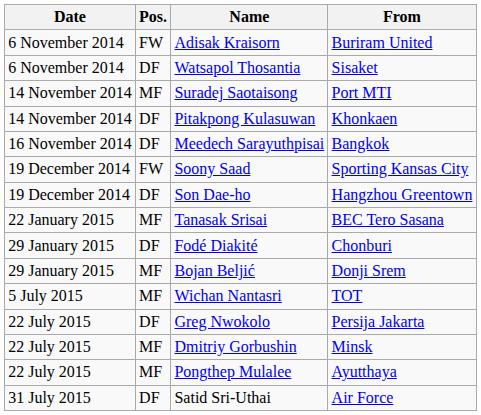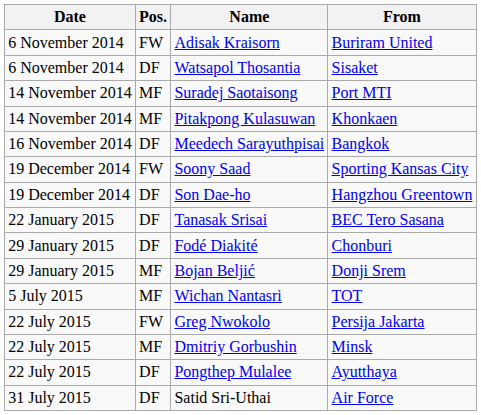 <table class="wikitable">
 <tr>
 <th>Date</th>
 <th>Pos.</th>
 <th>Name</th>
 <th>From</th>
 </tr>
 <tr>
 <td>6 November 2014</td>
 <td>FW</td>
 <td> <a href='#'>Adisak Kraisorn</a></td>
 <td> <a href='#'>Buriram United</a></td>
 </tr>
 <tr>
 <td>6 November 2014</td>
 <td>DF</td>
 <td> <a href='#'>Watsapol Thosantia</a></td>
 <td> <a href='#'>Sisaket</a></td>
 </tr>
 <tr>
 <td>14 November 2014</td>
 <td>MF</td>
 <td> <a href='#'>Suradej Saotaisong</a></td>
 <td> <a href='#'>Port MTI</a></td>
 </tr>
 <tr>
 <td>14 November 2014</td>
-<td>DF</td>
+<td>MF</td>
 <td> <a href='#'>Pitakpong Kulasuwan</a></td>
 <td> <a href='#'>Khonkaen</a></td>
 </tr>
 <tr>
 <td>16 November 2014</td>
 <td>DF</td>
 <td> <a href='#'>Meedech Sarayuthpisai</a></td>
 <td> <a href='#'>Bangkok</a></td>
 </tr>
 <tr>
 <td>19 December 2014</td>
 <td>FW</td>
 <td> <a href='#'>Soony Saad</a></td>
 <td> <a href='#'>Sporting Kansas City</a></td>
 </tr>
 <tr>
 <td>19 December 2014</td>
 <td>DF</td>
 <td> <a href='#'>Son Dae-ho</a></td>
 <td> <a href='#'>Hangzhou Greentown</a></td>
 </tr>
 <tr>
 <td>22 January 2015</td>
-<td>MF</td>
+<td>DF</td>
 <td> <a href='#'>Tanasak Srisai</a></td>
 <td> <a href='#'>BEC Tero Sasana</a></td>
 </tr>
 <tr>
 <td>29 January 2015</td>
 <td>DF</td>
 <td> <a href='#'>Fodé Diakité</a></td>
 <td> <a href='#'>Chonburi</a></td>
 </tr>
 <tr>
 <td>29 January 2015</td>
 <td>MF</td>
 <td> <a href='#'>Bojan Beljić</a></td>
 <td> <a href='#'>Donji Srem</a></td>
 </tr>
 <tr>
 <td>5 July 2015</td>
 <td>MF</td>
 <td> <a href='#'>Wichan Nantasri</a></td>
 <td> <a href='#'>TOT</a></td>
 </tr>
 <tr>
 <td>22 July 2015</td>
-<td>DF</td>
+<td>FW</td>
 <td> <a href='#'>Greg Nwokolo</a></td>
 <td> <a href='#'>Persija Jakarta</a></td>
 </tr>
 <tr>
 <td>22 July 2015</td>
 <td>MF</td>
 <td> <a href='#'>Dmitriy Gorbushin</a></td>
 <td> <a href='#'>Minsk</a></td>
 </tr>
 <tr>
 <td>22 July 2015</td>
-<td>MF</td>
+<td>DF</td>
 <td> <a href='#'>Pongthep Mulalee</a></td>
 <td> <a href='#'>Ayutthaya</a></td>
 </tr>
 <tr>
 <td>31 July 2015</td>
 <td>DF</td>
 <td> Satid Sri-Uthai</td>
 <td> <a href='#'>Air Force</a></td>
 </tr>
 <tr>
 </tr>
 </table>
